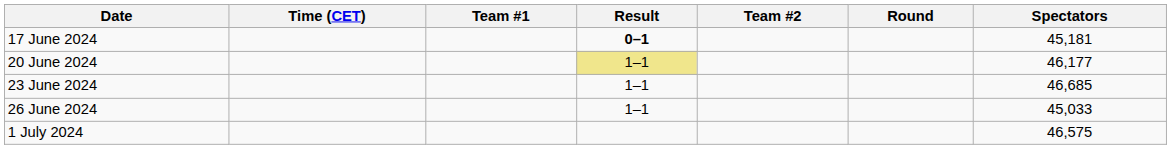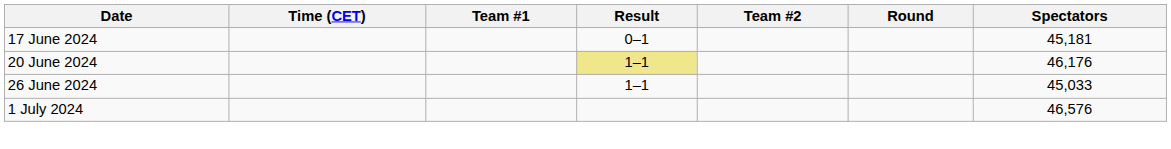 <table class="wikitable" style="text-align: left;;" width="100%">
 <tr>
 <th>Date</th>
 <th>Time (<a href='#'>CET</a>)</th>
 <th>Team #1</th>
 <th>Result</th>
 <th>Team #2</th>
 <th>Round</th>
 <th>Spectators</th>
 </tr>
 <tr>
 <td>17 June 2024</td>
 <td></td>
 <td align=right></td>
-<td style="text-align:center;"><strong>0–1</strong></td>
+<td style="text-align:center;">0–1</td>
 <td></td>
 <td></td>
 <td style="text-align:center;">45,181</td>
 </tr>
 <tr>
 <td>20 June 2024</td>
 <td></td>
 <td align=right></td>
 <td style="background: khaki; text-align:center;">1–1</td>
 <td></td>
 <td></td>
-<td style="text-align:center;">46,177</td>
-</tr>
-<tr>
-<td>23 June 2024</td>
-<td></td>
-<td align=right></td>
-<td style="text-align:center;">1–1</td>
-<td></td>
-<td></td>
-<td style="text-align:center;">46,685</td>
+<td style="text-align:center;">46,176</td>
 </tr>
 <tr>
 <td>26 June 2024</td>
 <td></td>
 <td align=right></td>
 <td style="text-align:center;">1–1</td>
 <td></td>
 <td></td>
 <td style="text-align:center;">45,033</td>
 </tr>
 <tr>
 <td>1 July 2024</td>
 <td></td>
 <td align=right></td>
 <td style="text-align:center;"></td>
 <td></td>
 <td></td>
-<td style="text-align:center;">46,575</td>
+<td style="text-align:center;">46,576</td>
 </tr>
 </table>
